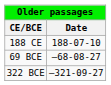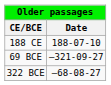 <table class=wikitable style="text-align:center; font-size:11px; float:right; margin:2px">
 <tr bgcolor= style="font-size: smaller;">
 <td colspan="8" style="text-align:center;"><strong>Older passages</strong></td>
 </tr>
 <tr>
 <th>CE/BCE</th>
 <th>Date</th>
 </tr>
 <tr>
 <td>188 CE</td>
 <td>188-07-10</td>
 </tr>
 <tr>
 <td>69 BCE</td>
-<td>–68-08-27</td>
+<td>–321-09-27</td>
 </tr>
 <tr>
 <td>322 BCE</td>
-<td>–321-09-27</td>
+<td>–68-08-27</td>
 </tr>
 </table>
